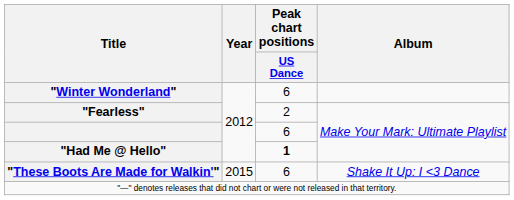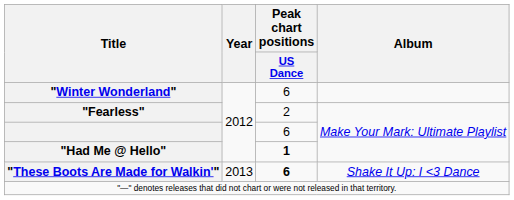 <table class="wikitable plainrowheaders" style="text-align:center;">
 <tr>
 <th scope="col" rowspan=2>Title</th>
 <th scope="col" rowspan=2>Year</th>
 <th scope="col" colspan=1>Peak chart positions</th>
 <th scope="col" rowspan=2>Album</th>
 </tr>
 <tr>
 <th scope="col" style="width:2.5em;font-size:90%;"><a href='#'>US<br>Dance</a><br></th>
 </tr>
 <tr>
 <th scope="row">"<a href='#'>Winter Wonderland</a>"</th>
 <td rowspan="4">2012</td>
 <td>6</td>
 <td></td>
 </tr>
 <tr>
 <th scope="row">"Fearless"</th>
 <td>2</td>
 <td rowspan="3"><em><a href='#'>Make Your Mark: Ultimate Playlist</a></em></td>
 </tr>
 <tr>
 <th scope="row"></th>
 <td>6</td>
 </tr>
 <tr>
 <th scope="row">"Had Me @ Hello"</th>
 <td><strong>1</strong></td>
 </tr>
 <tr>
 <th scope="row">"<a href='#'>These Boots Are Made for Walkin'</a>"</th>
-<td>2015</td>
-<td>6</td>
+<td>2013</td>
+<td><strong>6</strong></td>
 <td><em><a href='#'>Shake It Up: I <3 Dance</a></em></td>
 </tr>
 <tr>
 <td align="center" colspan="15" style="font-size:8pt">"—" denotes releases that did not chart or were not released in that territory.</td>
 </tr>
 </table>
